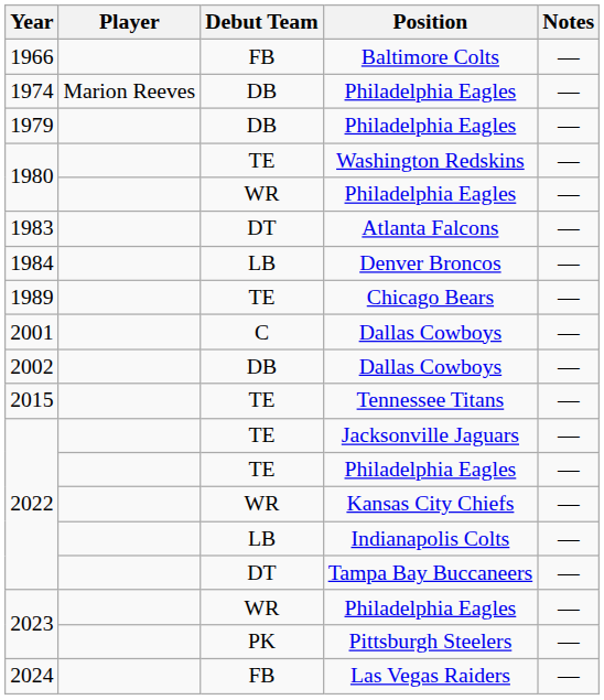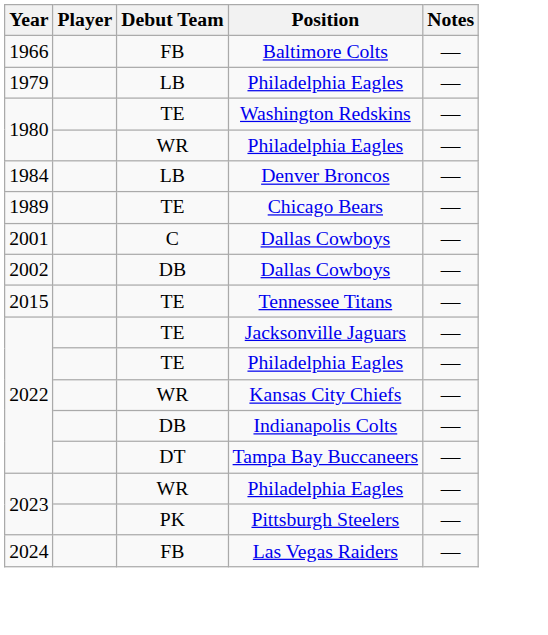 <table class="wikitable sortable" style="text-align: center;">
 <tr>
 <th>Year</th>
 <th>Player</th>
 <th>Debut Team</th>
 <th>Position</th>
 <th>Notes</th>
 </tr>
 <tr>
 <td align="center">1966</td>
 <td align="center"></td>
 <td align="center">FB</td>
 <td align="center"><a href='#'>Baltimore Colts</a></td>
 <td align="center">—</td>
 </tr>
 <tr>
-<td align="center">1974</td>
-<td align="center">Marion Reeves</td>
-<td align="center">DB</td>
-<td align="center"><a href='#'>Philadelphia Eagles</a></td>
-<td align="center">—</td>
-</tr>
-<tr>
 <td align="center">1979</td>
 <td align="center"></td>
-<td align="center">DB</td>
+<td align="center">LB</td>
 <td align="center"><a href='#'>Philadelphia Eagles</a></td>
 <td align="center">—</td>
 </tr>
 <tr>
 <td align="center" rowspan="2">1980</td>
 <td align="center"></td>
 <td align="center">TE</td>
 <td align="center"><a href='#'>Washington Redskins</a></td>
 <td align="center">—</td>
 </tr>
 <tr>
 <td align="center"></td>
 <td align="center">WR</td>
 <td align="center"><a href='#'>Philadelphia Eagles</a></td>
-<td align="center">—</td>
-</tr>
-<tr>
-<td align="center">1983</td>
-<td align="center"></td>
-<td align="center">DT</td>
-<td align="center"><a href='#'>Atlanta Falcons</a></td>
 <td align="center">—</td>
 </tr>
 <tr>
 <td align="center">1984</td>
 <td align="center"></td>
 <td align="center">LB</td>
 <td align="center"><a href='#'>Denver Broncos</a></td>
 <td align="center">—</td>
 </tr>
 <tr>
 <td align="center">1989</td>
 <td align="center"></td>
 <td align="center">TE</td>
 <td align="center"><a href='#'>Chicago Bears</a></td>
 <td align="center">—</td>
 </tr>
 <tr>
 <td align="center">2001</td>
 <td align="center"></td>
 <td align="center">C</td>
 <td align="center"><a href='#'>Dallas Cowboys</a></td>
 <td align="center">—</td>
 </tr>
 <tr>
 <td align="center">2002</td>
 <td align="center"></td>
 <td align="center">DB</td>
 <td align="center"><a href='#'>Dallas Cowboys</a></td>
 <td align="center">—</td>
 </tr>
 <tr>
 <td align="center">2015</td>
 <td align="center"></td>
 <td align="center">TE</td>
 <td align="center"><a href='#'>Tennessee Titans</a></td>
 <td align="center">—</td>
 </tr>
 <tr>
 <td rowspan="5">2022</td>
 <td align="center"></td>
 <td align="center">TE</td>
 <td align="center"><a href='#'>Jacksonville Jaguars</a></td>
 <td align="center">—</td>
 </tr>
 <tr>
 <td align="center"></td>
 <td align="center">TE</td>
 <td align="center"><a href='#'>Philadelphia Eagles</a></td>
 <td align="center">—</td>
 </tr>
 <tr>
 <td align="center"></td>
 <td align="center">WR</td>
 <td align="center"><a href='#'>Kansas City Chiefs</a></td>
 <td align="center">—</td>
 </tr>
 <tr>
 <td align="center"></td>
-<td align="center">LB</td>
+<td align="center">DB</td>
 <td align="center"><a href='#'>Indianapolis Colts</a></td>
 <td align="center">—</td>
 </tr>
 <tr>
 <td align="center"></td>
 <td align="center">DT</td>
 <td align="center"><a href='#'>Tampa Bay Buccaneers</a></td>
 <td align="center">—</td>
 </tr>
 <tr>
 <td rowspan="2">2023</td>
 <td align="center"></td>
 <td align="center">WR</td>
 <td align="center"><a href='#'>Philadelphia Eagles</a></td>
 <td align="center">—</td>
 </tr>
 <tr>
 <td align="center"></td>
 <td align="center">PK</td>
 <td align="center"><a href='#'>Pittsburgh Steelers</a></td>
 <td align="center">—</td>
 </tr>
 <tr>
 <td align="center">2024</td>
 <td align="center"></td>
 <td align="center">FB</td>
 <td align="center"><a href='#'>Las Vegas Raiders</a></td>
 <td align="center">—</td>
 </tr>
 </table>
